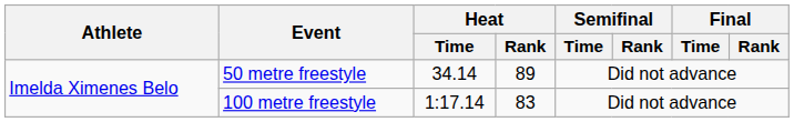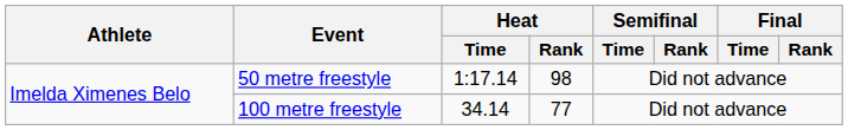 <table class="wikitable" style="text-align:center; font-size:90%; width:50%;">
 <tr>
 <th rowspan="2">Athlete</th>
 <th rowspan="2">Event</th>
 <th colspan="2">Heat</th>
 <th colspan="2">Semifinal</th>
 <th colspan="2">Final</th>
 </tr>
 <tr style="font-size:95%">
 <th>Time</th>
 <th>Rank</th>
 <th>Time</th>
 <th>Rank</th>
 <th>Time</th>
 <th>Rank</th>
 </tr>
 <tr>
 <td align=left rowspan=2><a href='#'>Imelda Ximenes Belo</a></td>
 <td align=left><a href='#'>50 metre freestyle</a></td>
-<td>34.14</td>
-<td>89</td>
+<td>1:17.14</td>
+<td>98</td>
 <td colspan=4>Did not advance</td>
 </tr>
 <tr>
 <td align=left><a href='#'>100 metre freestyle</a></td>
-<td>1:17.14</td>
-<td>83</td>
+<td>34.14</td>
+<td>77</td>
 <td colspan=4>Did not advance</td>
 </tr>
 </table>
